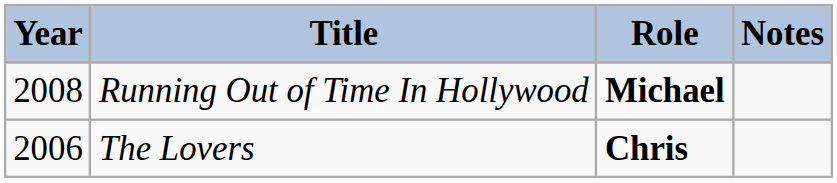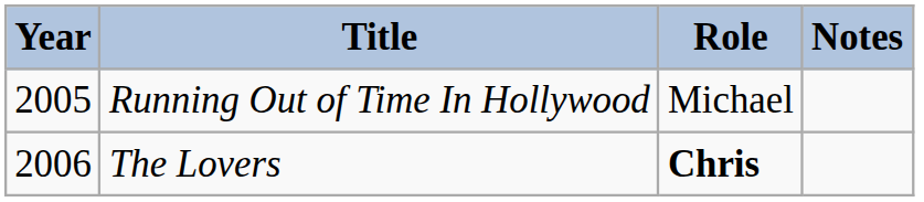 <table class="wikitable" style="font-size: 95%;">
 <tr>
 <th style="background:#B0C4DE;">Year</th>
 <th style="background:#B0C4DE;">Title</th>
 <th style="background:#B0C4DE;">Role</th>
 <th style="background:#B0C4DE;">Notes</th>
 </tr>
 <tr>
-<td>2008</td>
+<td>2005</td>
 <td><em>Running Out of Time In Hollywood</em></td>
-<td><strong>Michael</strong></td>
+<td>Michael</td>
 <td></td>
 </tr>
 <tr>
 <td>2006</td>
 <td><em>The Lovers</em></td>
 <td><strong>Chris</strong></td>
 <td></td>
 </tr>
 </table>
